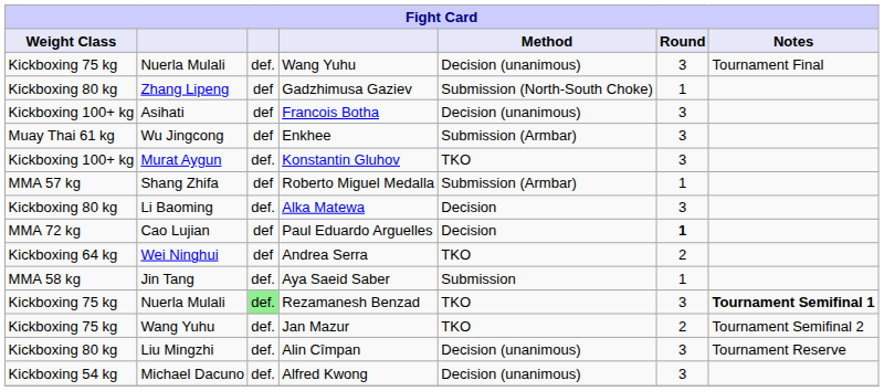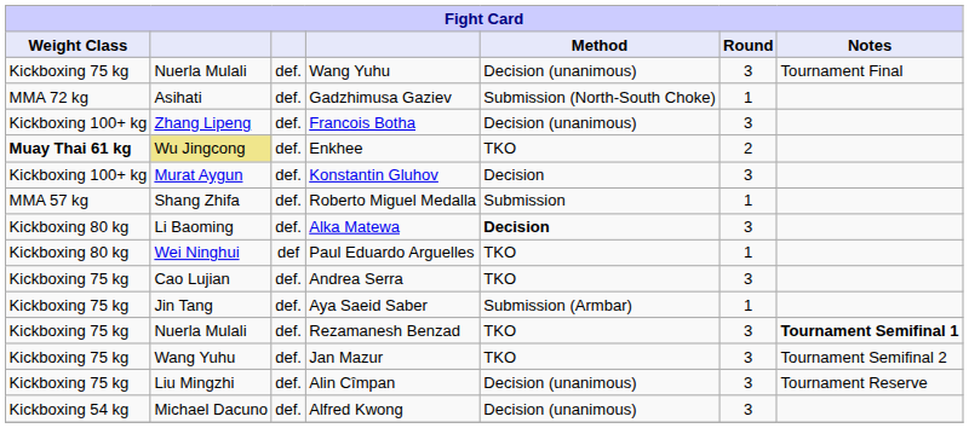 <table class="wikitable" style="font-size: 80%;">
 <tr>
 <th colspan="8" style="background-color: #ccf; color: #000080; text-align: center;"><strong>Fight Card</strong></th>
 </tr>
 <tr>
 <th colspan="1" style="background-color: #E6E8FA; color: #000000; text-align: center;">Weight Class</th>
 <th colspan="1" style="background-color: #E6E8FA; color: #000000; text-align: center;"></th>
 <th colspan="1" style="background-color: #E6E8FA; color: #000000; text-align: center;"></th>
 <th colspan="1" style="background-color: #E6E8FA; color: #000000; text-align: center;"></th>
 <th colspan="1" style="background-color: #E6E8FA; color: #000000; text-align: center;">Method</th>
 <th colspan="1" style="background-color: #E6E8FA; color: #000000; text-align: center;">Round</th>
 <th colspan="1" style="background-color: #E6E8FA; color: #000000; text-align: center;">Notes</th>
 </tr>
 <tr>
 <td>Kickboxing 75 kg</td>
 <td> Nuerla Mulali</td>
 <td align=center>def.</td>
 <td> Wang Yuhu</td>
 <td>Decision (unanimous)</td>
 <td align=center>3</td>
 <td>Tournament Final</td>
 </tr>
 <tr>
-<td>Kickboxing 80 kg</td>
-<td> <a href='#'>Zhang Lipeng</a></td>
-<td align=center>def</td>
+<td>MMA 72 kg</td>
+<td> Asihati</td>
+<td align=center>def.</td>
 <td> Gadzhimusa Gaziev</td>
 <td>Submission (North-South Choke)</td>
 <td align=center>1</td>
 <td></td>
 </tr>
 <tr>
 <td>Kickboxing 100+ kg</td>
-<td> Asihati</td>
-<td align=center>def</td>
+<td> <a href='#'>Zhang Lipeng</a></td>
+<td align=center>def.</td>
 <td> <a href='#'>Francois Botha</a></td>
 <td>Decision (unanimous)</td>
 <td align=center>3</td>
 <td></td>
 </tr>
 <tr>
-<td>Muay Thai 61 kg</td>
-<td> Wu Jingcong</td>
-<td align=center>def</td>
+<td><strong>Muay Thai 61 kg</strong></td>
+<td style="background: khaki;"> Wu Jingcong</td>
+<td align=center>def.</td>
 <td> Enkhee</td>
-<td>Submission (Armbar)</td>
-<td align=center>3</td>
+<td>TKO</td>
+<td align=center>2</td>
 <td></td>
 </tr>
 <tr>
 <td>Kickboxing 100+ kg</td>
 <td> <a href='#'>Murat Aygun</a></td>
 <td align=center>def.</td>
 <td> <a href='#'>Konstantin Gluhov</a></td>
-<td>TKO</td>
+<td>Decision</td>
 <td align=center>3</td>
 <td></td>
 </tr>
 <tr>
 <td>MMA 57 kg</td>
 <td> Shang Zhifa</td>
-<td align=center>def</td>
+<td align=center>def.</td>
 <td> Roberto Miguel Medalla</td>
-<td>Submission (Armbar)</td>
+<td>Submission</td>
 <td align=center>1</td>
 <td></td>
 </tr>
 <tr>
 <td>Kickboxing 80 kg</td>
 <td> Li Baoming</td>
 <td align=center>def.</td>
 <td> <a href='#'>Alka Matewa</a></td>
-<td>Decision</td>
+<td><strong>Decision</strong></td>
 <td align=center>3</td>
 <td></td>
 </tr>
 <tr>
-<td>MMA 72 kg</td>
-<td> Cao Lujian</td>
+<td>Kickboxing 80 kg</td>
+<td> <a href='#'>Wei Ninghui</a></td>
 <td align=center>def</td>
 <td> Paul Eduardo Arguelles</td>
-<td>Decision</td>
-<td align=center><strong>1</strong></td>
+<td>TKO</td>
+<td align=center>1</td>
 <td></td>
 </tr>
 <tr>
-<td>Kickboxing 64 kg</td>
-<td> <a href='#'>Wei Ninghui</a></td>
-<td align=center>def</td>
+<td>Kickboxing 75 kg</td>
+<td> Cao Lujian</td>
+<td align=center>def.</td>
 <td> Andrea Serra</td>
 <td>TKO</td>
-<td align=center>2</td>
+<td align=center>3</td>
 <td></td>
 </tr>
 <tr>
-<td>MMA 58 kg</td>
+<td>Kickboxing 75 kg</td>
 <td> Jin Tang</td>
 <td align=center>def.</td>
 <td> Aya Saeid Saber</td>
-<td>Submission</td>
+<td>Submission (Armbar)</td>
 <td align=center>1</td>
 <td></td>
 </tr>
 <tr>
 <td>Kickboxing 75 kg</td>
 <td> Nuerla Mulali</td>
-<td align=center style="background: lightgreen;">def.</td>
+<td align=center>def.</td>
 <td> Rezamanesh Benzad</td>
 <td>TKO</td>
 <td align=center>3</td>
 <td><strong>Tournament Semifinal 1</strong></td>
 </tr>
 <tr>
 <td>Kickboxing 75 kg</td>
 <td> Wang Yuhu</td>
 <td align=center>def.</td>
 <td> Jan Mazur</td>
 <td>TKO</td>
-<td align=center>2</td>
+<td align=center>3</td>
 <td>Tournament Semifinal 2</td>
 </tr>
 <tr>
-<td>Kickboxing 80 kg</td>
+<td>Kickboxing 75 kg</td>
 <td> Liu Mingzhi</td>
 <td align=center>def.</td>
 <td> Alin Cîmpan</td>
 <td>Decision (unanimous)</td>
 <td align=center>3</td>
 <td>Tournament Reserve</td>
 </tr>
 <tr>
 <td>Kickboxing 54 kg</td>
 <td> Michael Dacuno</td>
 <td align=center>def.</td>
 <td> Alfred Kwong</td>
 <td>Decision (unanimous)</td>
 <td align=center>3</td>
 <td></td>
 </tr>
 <tr>
 </tr>
 </table>
